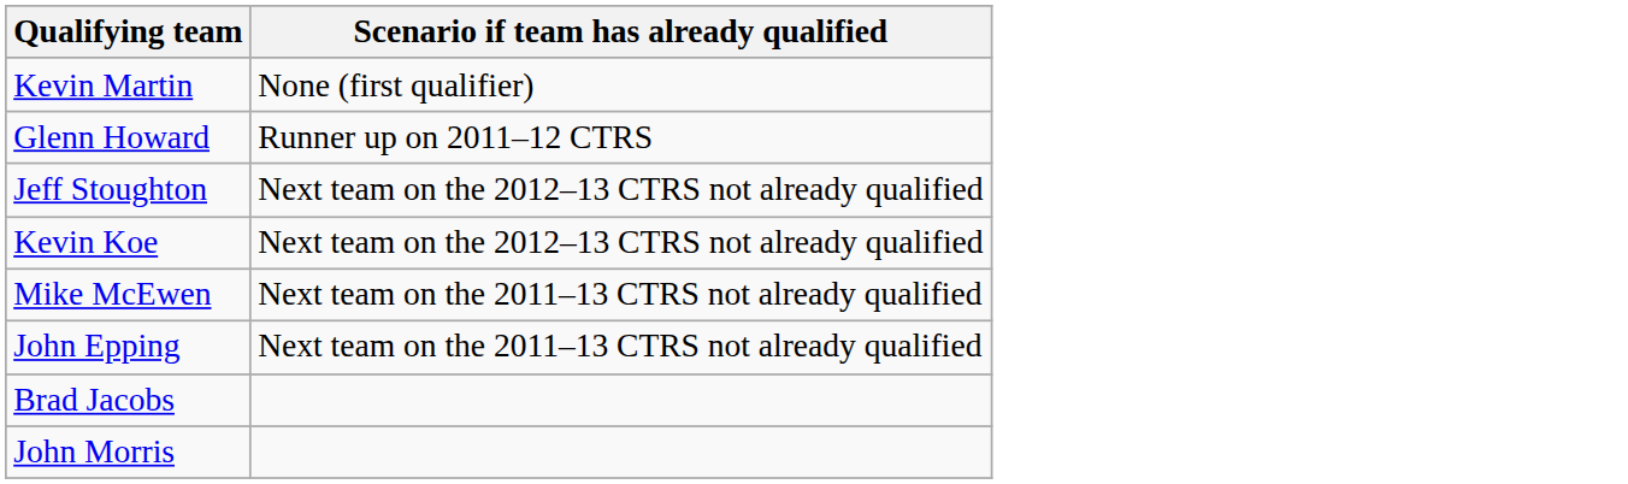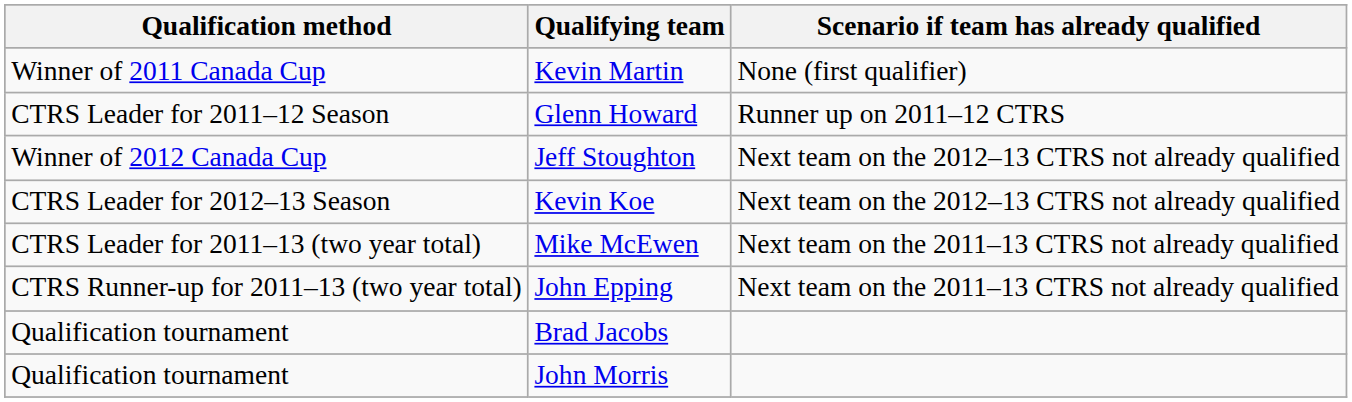 <table class="wikitable">
 <tr>
+<th>Qualification method</th>
 <th>Qualifying team</th>
 <th>Scenario if team has already qualified</th>
 </tr>
 <tr>
+<td>Winner of <a href='#'>2011 Canada Cup</a></td>
 <td><a href='#'>Kevin Martin</a></td>
 <td>None (first qualifier)</td>
 </tr>
 <tr>
+<td>CTRS Leader for 2011–12 Season</td>
 <td><a href='#'>Glenn Howard</a></td>
 <td>Runner up on 2011–12 CTRS</td>
 </tr>
 <tr>
+<td>Winner of <a href='#'>2012 Canada Cup</a></td>
 <td><a href='#'>Jeff Stoughton</a></td>
 <td>Next team on the 2012–13 CTRS not already qualified</td>
 </tr>
 <tr>
+<td>CTRS Leader for 2012–13 Season</td>
 <td><a href='#'>Kevin Koe</a></td>
 <td>Next team on the 2012–13 CTRS not already qualified</td>
 </tr>
 <tr>
+<td>CTRS Leader for 2011–13 (two year total)</td>
 <td><a href='#'>Mike McEwen</a></td>
 <td>Next team on the 2011–13 CTRS not already qualified</td>
 </tr>
 <tr>
+<td>CTRS Runner-up for 2011–13 (two year total)</td>
 <td><a href='#'>John Epping</a></td>
 <td>Next team on the 2011–13 CTRS not already qualified</td>
 </tr>
 <tr>
+<td>Qualification tournament</td>
 <td><a href='#'>Brad Jacobs</a></td>
 <td></td>
 </tr>
 <tr>
+<td>Qualification tournament</td>
 <td><a href='#'>John Morris</a></td>
 <td></td>
 </tr>
 </table>
